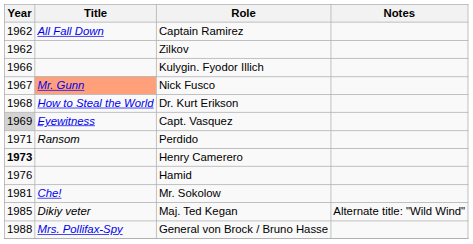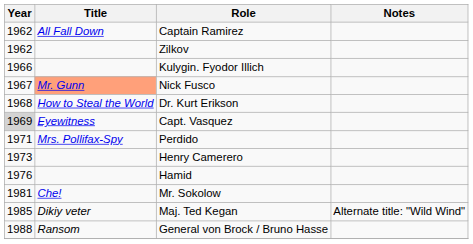 <table class="wikitable sortable">
 <tr>
 <th>Year</th>
 <th>Title</th>
 <th>Role</th>
 <th class="unsortable">Notes</th>
 </tr>
 <tr>
 <td>1962</td>
 <td><em><a href='#'>All Fall Down</a></em></td>
 <td>Captain Ramirez</td>
 <td></td>
 </tr>
 <tr>
 <td>1962</td>
 <td><em></em></td>
 <td>Zilkov</td>
 <td></td>
 </tr>
 <tr>
 <td>1966</td>
 <td><em></em></td>
 <td>Kulygin. Fyodor Illich</td>
 <td></td>
 </tr>
 <tr>
 <td>1967</td>
 <td style="background: lightsalmon;"><em><a href='#'>Mr. Gunn</a></em></td>
 <td>Nick Fusco</td>
 <td></td>
 </tr>
 <tr>
 <td>1968</td>
 <td><em><a href='#'>How to Steal the World</a></em></td>
 <td>Dr. Kurt Erikson</td>
 <td></td>
 </tr>
 <tr>
 <td style="background: lightgrey;">1969</td>
 <td><em><a href='#'>Eyewitness</a></em></td>
 <td>Capt. Vasquez</td>
 <td></td>
 </tr>
 <tr>
 <td>1971</td>
-<td><em>Ransom</em></td>
+<td><em><a href='#'>Mrs. Pollifax-Spy</a></em></td>
 <td>Perdido</td>
 <td></td>
 </tr>
 <tr>
-<td><strong>1973</strong></td>
+<td>1973</td>
 <td><em></em></td>
 <td>Henry Camerero</td>
 <td></td>
 </tr>
 <tr>
 <td>1976</td>
 <td><em></em></td>
 <td>Hamid</td>
 <td></td>
 </tr>
 <tr>
 <td>1981</td>
 <td><em><a href='#'>Che!</a></em></td>
 <td>Mr. Sokolow</td>
 <td></td>
 </tr>
 <tr>
 <td>1985</td>
 <td><em>Dikiy veter</em></td>
 <td>Maj. Ted Kegan</td>
 <td>Alternate title: "Wild Wind"</td>
 </tr>
 <tr>
 <td>1988</td>
-<td><em><a href='#'>Mrs. Pollifax-Spy</a></em></td>
+<td><em>Ransom</em></td>
 <td>General von Brock / Bruno Hasse</td>
 <td></td>
 </tr>
 <tr>
 </tr>
 </table>
